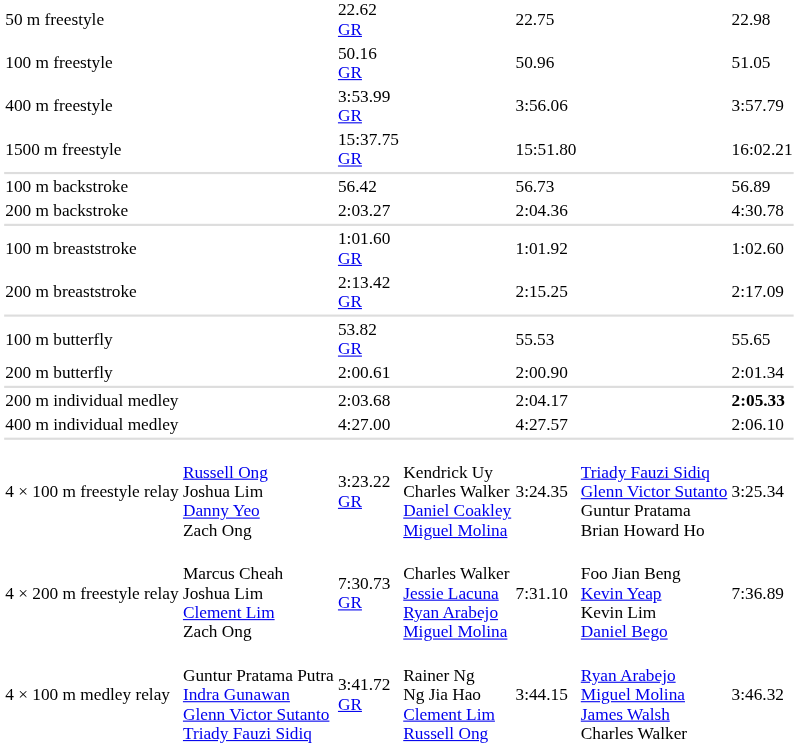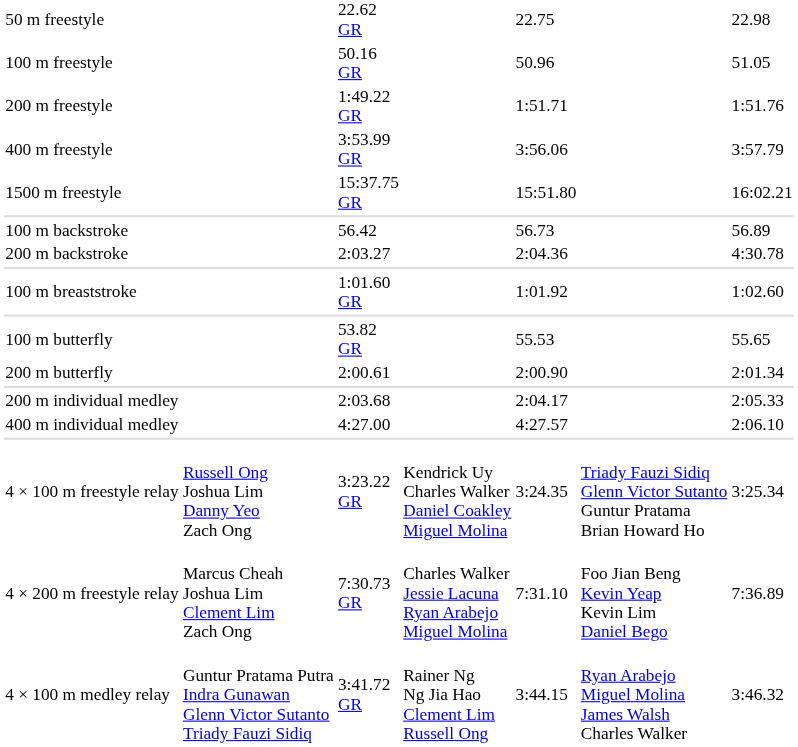 <table>
 <tr>
 <td>50 m freestyle<br></td>
 <td></td>
 <td>22.62 <br><a href='#'>GR</a></td>
 <td></td>
 <td>22.75</td>
 <td></td>
 <td>22.98</td>
 </tr>
 <tr>
 <td>100 m freestyle<br></td>
 <td></td>
 <td>50.16 <br><a href='#'>GR</a></td>
 <td></td>
 <td>50.96</td>
 <td></td>
 <td>51.05</td>
+</tr>
+<tr>
+<td>200 m freestyle<br></td>
+<td></td>
+<td>1:49.22 <br><a href='#'>GR</a></td>
+<td></td>
+<td>1:51.71</td>
+<td></td>
+<td>1:51.76</td>
 </tr>
 <tr>
 <td>400 m freestyle<br></td>
 <td></td>
 <td>3:53.99 <br><a href='#'>GR</a></td>
 <td></td>
 <td>3:56.06</td>
 <td></td>
 <td>3:57.79</td>
 </tr>
 <tr>
 <td>1500 m freestyle<br></td>
 <td></td>
 <td>15:37.75 <br><a href='#'>GR</a></td>
 <td></td>
 <td>15:51.80</td>
 <td></td>
 <td>16:02.21</td>
 </tr>
 <tr bgcolor=#DDDDDD>
 <td colspan=7></td>
 </tr>
 <tr>
 <td>100 m backstroke<br></td>
 <td></td>
 <td>56.42</td>
 <td></td>
 <td>56.73</td>
 <td></td>
 <td>56.89</td>
 </tr>
 <tr>
 <td>200 m backstroke<br></td>
 <td></td>
 <td>2:03.27</td>
 <td></td>
 <td>2:04.36</td>
 <td></td>
 <td>4:30.78</td>
 </tr>
 <tr bgcolor=#DDDDDD>
 <td colspan=7></td>
 </tr>
 <tr>
 <td>100 m breaststroke<br></td>
 <td></td>
 <td>1:01.60 <br><a href='#'>GR</a></td>
 <td></td>
 <td>1:01.92</td>
 <td></td>
 <td>1:02.60</td>
 </tr>
-<tr>
-<td>200 m breaststroke<br></td>
-<td></td>
-<td>2:13.42 <br><a href='#'>GR</a></td>
-<td></td>
-<td>2:15.25</td>
-<td></td>
-<td>2:17.09</td>
-</tr>
 <tr bgcolor=#DDDDDD>
 <td colspan=7></td>
 </tr>
 <tr>
 <td>100 m butterfly<br></td>
 <td></td>
 <td>53.82 <br><a href='#'>GR</a></td>
 <td></td>
 <td>55.53</td>
 <td></td>
 <td>55.65</td>
 </tr>
 <tr>
 <td>200 m butterfly<br></td>
 <td></td>
 <td>2:00.61</td>
 <td></td>
 <td>2:00.90</td>
 <td></td>
 <td>2:01.34</td>
 </tr>
 <tr bgcolor=#DDDDDD>
 <td colspan=7></td>
 </tr>
 <tr>
 <td>200 m individual medley<br></td>
 <td></td>
 <td>2:03.68</td>
 <td></td>
 <td>2:04.17</td>
 <td></td>
-<td><strong>2:05.33</strong></td>
+<td>2:05.33</td>
 </tr>
 <tr>
 <td>400 m individual medley<br></td>
 <td></td>
 <td>4:27.00</td>
 <td></td>
 <td>4:27.57</td>
 <td></td>
 <td>2:06.10</td>
 </tr>
 <tr bgcolor=#DDDDDD>
 <td colspan=7></td>
 </tr>
 <tr>
 <td>4 × 100 m freestyle relay<br></td>
 <td> <br><a href='#'>Russell Ong</a> <br>Joshua Lim <br><a href='#'>Danny Yeo</a> <br>Zach Ong</td>
 <td>3:23.22 <br><a href='#'>GR</a></td>
 <td> <br>Kendrick Uy<br>Charles Walker<br><a href='#'>Daniel Coakley</a><br><a href='#'>Miguel Molina</a></td>
 <td>3:24.35</td>
 <td> <br><a href='#'>Triady Fauzi Sidiq</a><br><a href='#'>Glenn Victor Sutanto</a><br>Guntur Pratama<br>Brian Howard Ho</td>
 <td>3:25.34</td>
 </tr>
 <tr>
 <td>4 × 200 m freestyle relay<br></td>
 <td> <br>Marcus Cheah  <br>Joshua Lim <br><a href='#'>Clement Lim</a> <br>Zach Ong</td>
 <td>7:30.73 <br><a href='#'>GR</a></td>
 <td> <br>Charles Walker<br><a href='#'>Jessie Lacuna</a> <br><a href='#'>Ryan Arabejo</a> <br><a href='#'>Miguel Molina</a></td>
 <td>7:31.10</td>
 <td> <br>Foo Jian Beng<br><a href='#'>Kevin Yeap</a> <br>Kevin Lim <br><a href='#'>Daniel Bego</a></td>
 <td>7:36.89</td>
 </tr>
 <tr>
 <td>4 × 100 m medley relay<br></td>
 <td> <br>Guntur Pratama Putra <br><a href='#'>Indra Gunawan</a> <br><a href='#'>Glenn Victor Sutanto</a> <br><a href='#'>Triady Fauzi Sidiq</a></td>
 <td>3:41.72 <br><a href='#'>GR</a></td>
 <td> <br>Rainer Ng <br>Ng Jia Hao <br><a href='#'>Clement Lim</a> <br><a href='#'>Russell Ong</a></td>
 <td>3:44.15</td>
 <td>  <br><a href='#'>Ryan Arabejo</a> <br><a href='#'>Miguel Molina</a> <br><a href='#'>James Walsh</a> <br>Charles Walker</td>
 <td>3:46.32</td>
 </tr>
 </table>
